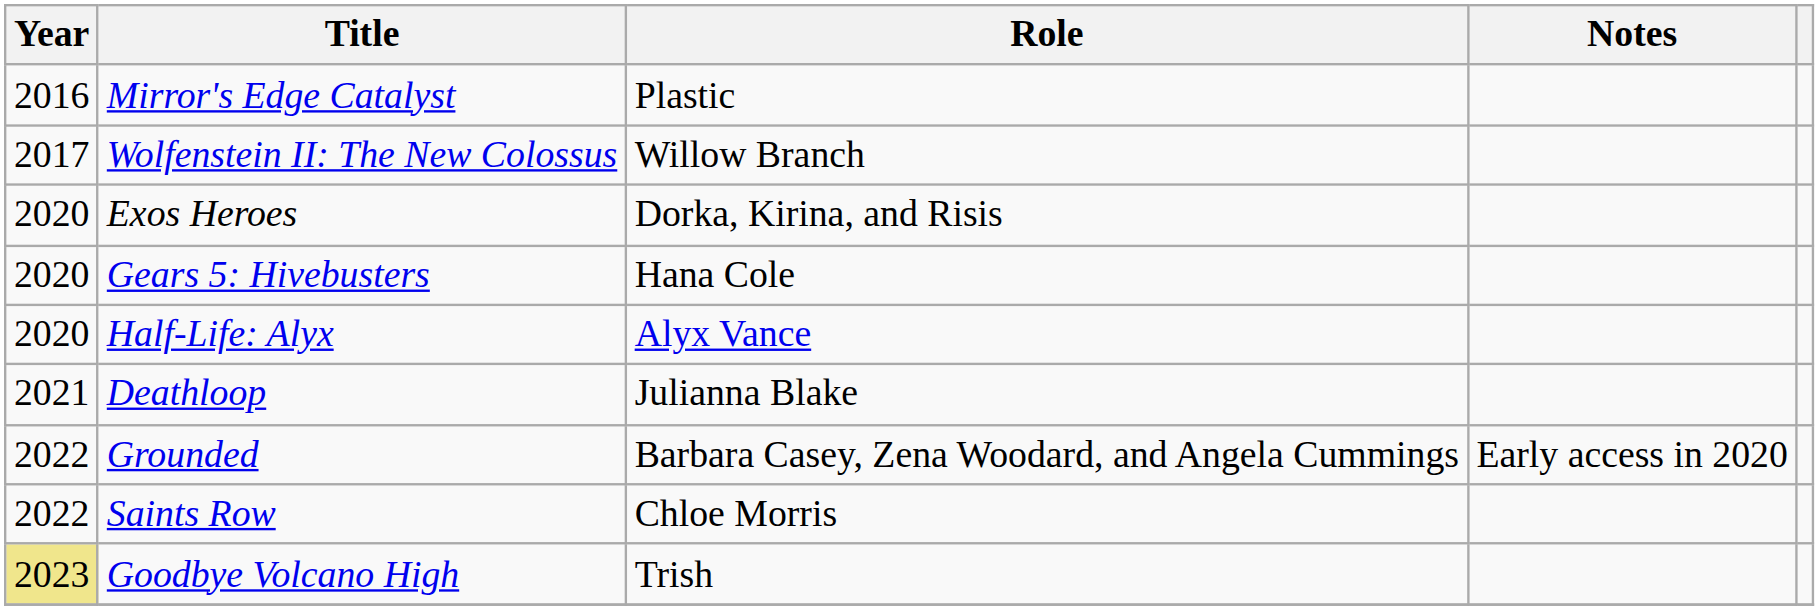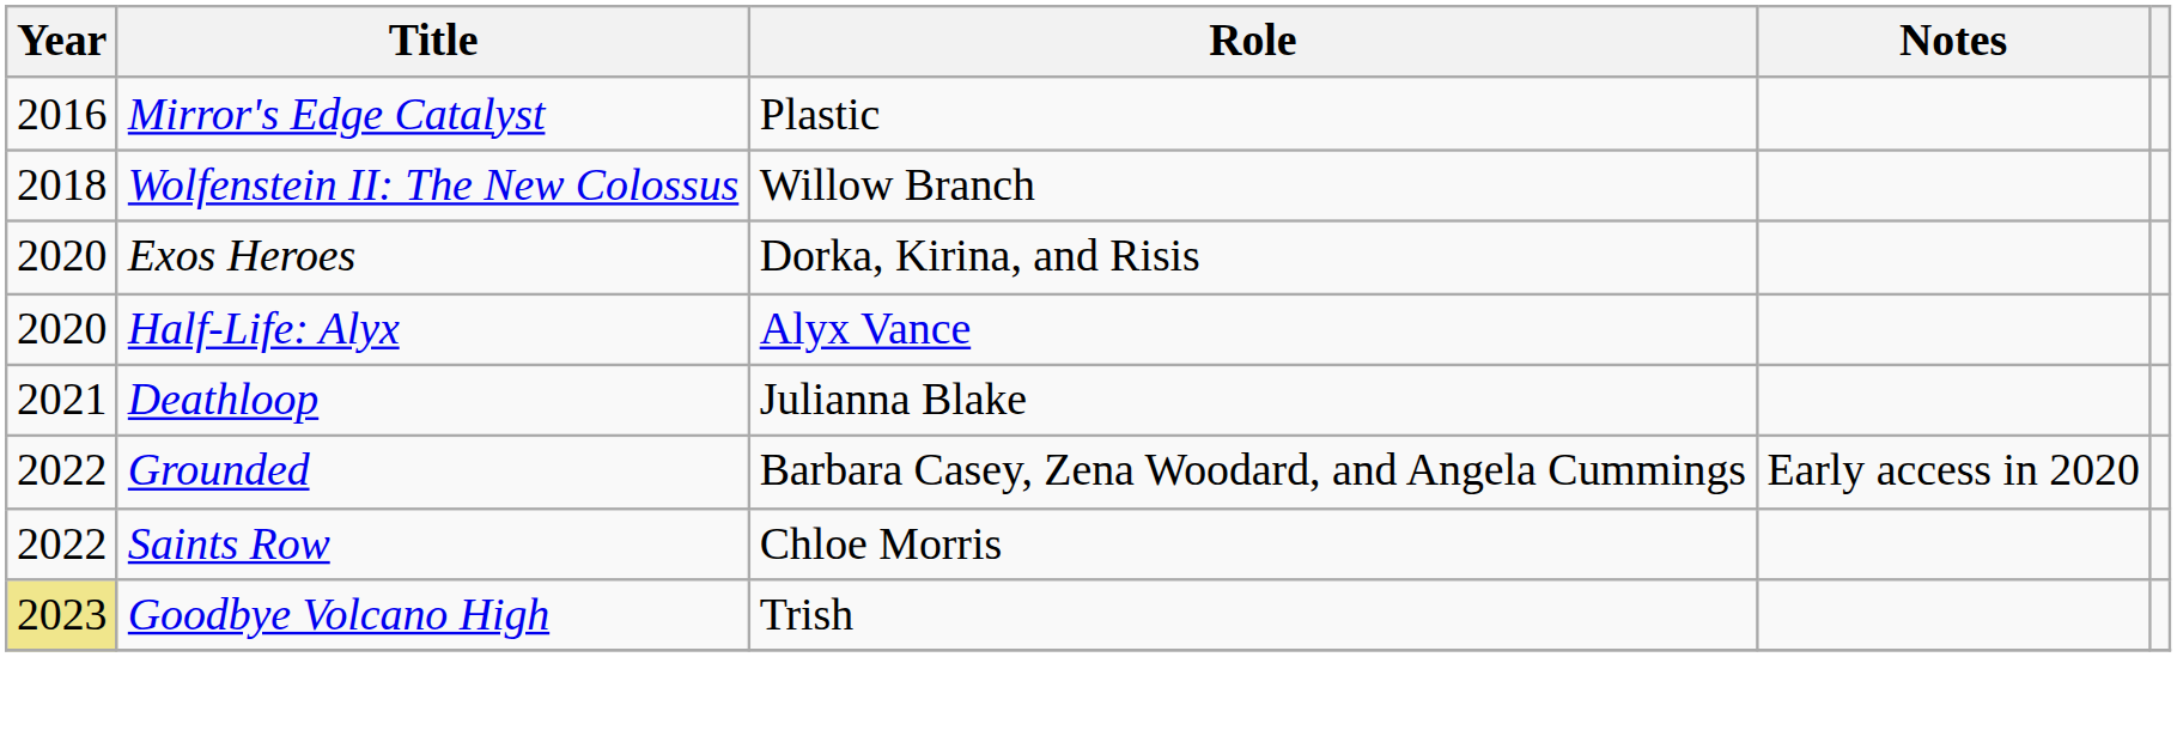 <table class="wikitable sortable">
 <tr>
 <th>Year</th>
 <th>Title</th>
 <th>Role</th>
 <th class="unsortable">Notes</th>
 <th class="unsortable"></th>
 </tr>
 <tr>
 <td>2016</td>
 <td><em><a href='#'>Mirror's Edge Catalyst</a></em></td>
 <td>Plastic</td>
 <td></td>
 <td></td>
 </tr>
 <tr>
-<td>2017</td>
+<td>2018</td>
 <td><em><a href='#'>Wolfenstein II: The New Colossus</a></em></td>
 <td>Willow Branch</td>
 <td></td>
 <td></td>
 </tr>
 <tr>
 <td>2020</td>
 <td><em>Exos Heroes</em></td>
 <td>Dorka, Kirina, and Risis</td>
-<td></td>
-<td></td>
-</tr>
-<tr>
-<td>2020</td>
-<td><em><a href='#'>Gears 5: Hivebusters</a></em></td>
-<td>Hana Cole</td>
 <td></td>
 <td></td>
 </tr>
 <tr>
 <td>2020</td>
 <td><em><a href='#'>Half-Life: Alyx</a></em></td>
 <td><a href='#'>Alyx Vance</a></td>
 <td></td>
 <td></td>
 </tr>
 <tr>
 <td>2021</td>
 <td><em><a href='#'>Deathloop</a></em></td>
 <td>Julianna Blake</td>
 <td></td>
 <td></td>
 </tr>
 <tr>
 <td>2022</td>
 <td><em><a href='#'>Grounded</a></em></td>
 <td>Barbara Casey, Zena Woodard, and Angela Cummings</td>
 <td>Early access in 2020</td>
 <td></td>
 </tr>
 <tr>
 <td>2022</td>
 <td><em><a href='#'>Saints Row</a></em></td>
 <td>Chloe Morris</td>
 <td></td>
 <td></td>
 </tr>
 <tr>
 <td style="background: khaki;">2023</td>
 <td><em><a href='#'>Goodbye Volcano High</a></em></td>
 <td>Trish</td>
 <td></td>
 <td></td>
 </tr>
 <tr>
 </tr>
 </table>
